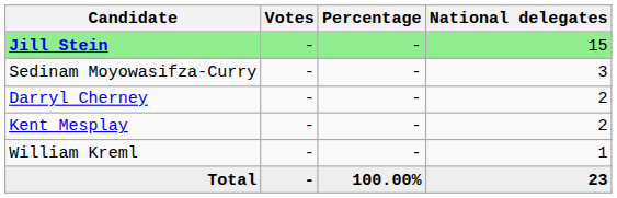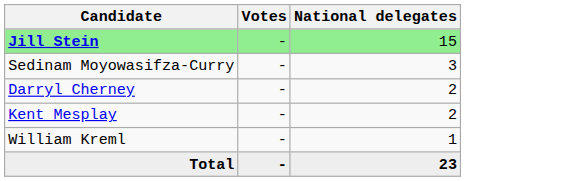 <table class="wikitable" style="text-align:right;">
 <tr>
 <th>Candidate</th>
 <th>Votes</th>
-<th>Percentage</th>
 <th>National delegates</th>
 </tr>
 <tr style="background:lightgreen;">
 <td style="text-align:left;"> <strong><a href='#'>Jill Stein</a></strong></td>
-<td>-</td>
 <td>-</td>
 <td>15</td>
 </tr>
 <tr>
 <td style="text-align:left;">Sedinam Moyowasifza-Curry</td>
 <td>-</td>
-<td>-</td>
 <td>3</td>
 </tr>
 <tr>
 <td style="text-align:left;"><a href='#'>Darryl Cherney</a></td>
-<td>-</td>
 <td>-</td>
 <td>2</td>
 </tr>
 <tr>
 <td style="text-align:left;"><a href='#'>Kent Mesplay</a></td>
 <td>-</td>
-<td>-</td>
 <td>2</td>
 </tr>
 <tr>
 <td style="text-align:left;">William Kreml</td>
-<td>-</td>
 <td>-</td>
 <td>1</td>
 </tr>
 <tr style="background:#eee;">
 <td style="margin-right:0.50px"><strong>Total</strong></td>
 <td style="margin-right:0.50px"><strong>-</strong></td>
-<td style="margin-right:0.50px"><strong>100.00%</strong></td>
 <td style="margin-right:0.50px"><strong>23</strong></td>
 </tr>
 </table>
